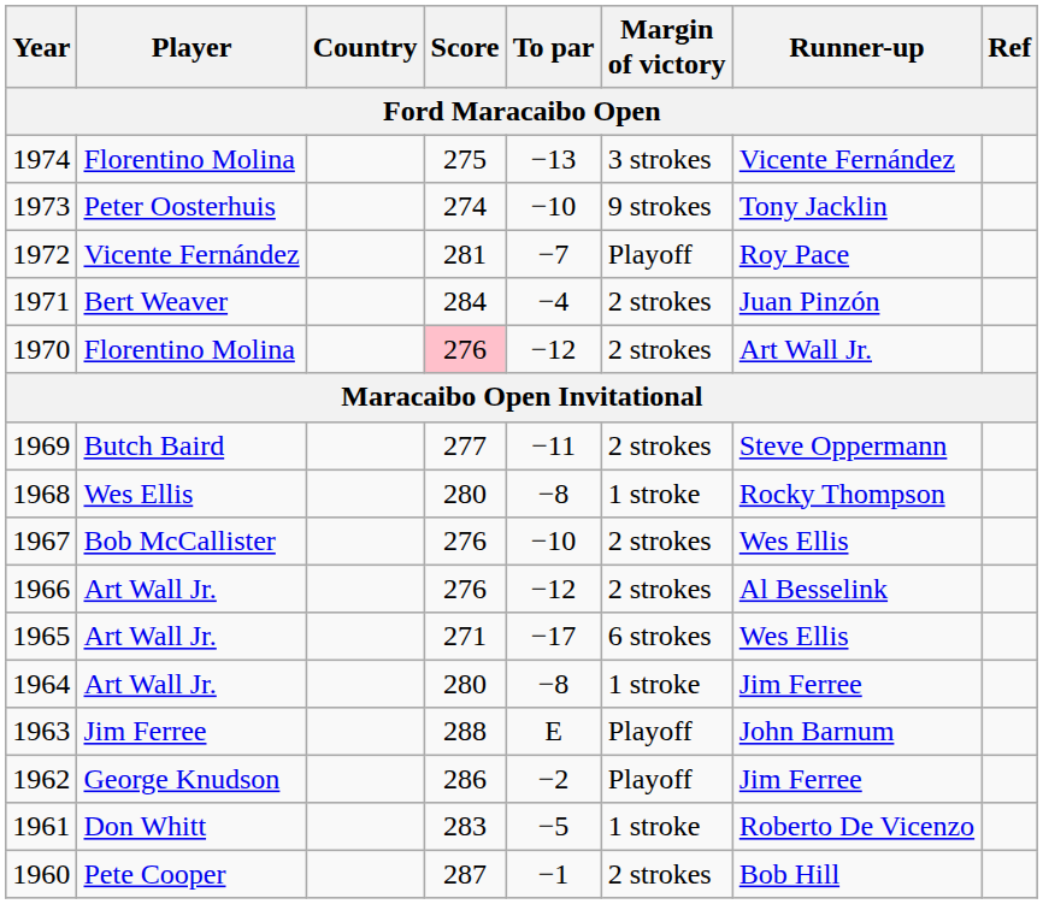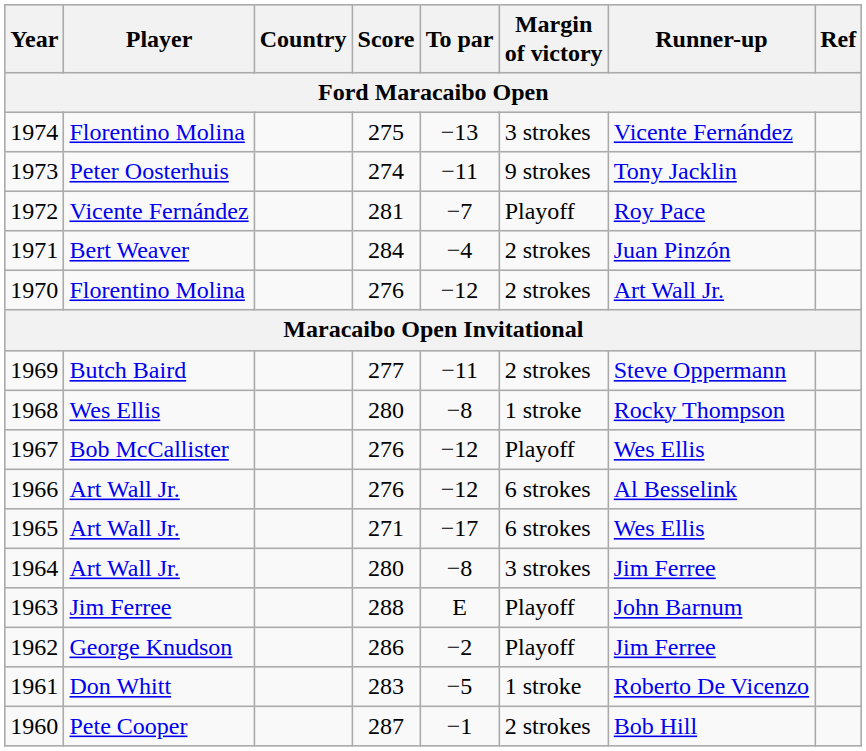 <table class="wikitable" style="font-size:95%">
 <tr>
 <th>Year</th>
 <th>Player</th>
 <th>Country</th>
 <th>Score</th>
 <th>To par</th>
 <th>Margin<br>of victory</th>
 <th>Runner-up</th>
 <th>Ref</th>
 </tr>
 <tr>
 <th colspan=8>Ford Maracaibo Open</th>
 </tr>
 <tr>
 <td>1974</td>
 <td><a href='#'>Florentino Molina</a></td>
 <td></td>
 <td align=center>275</td>
 <td align=center>−13</td>
 <td>3 strokes</td>
 <td> <a href='#'>Vicente Fernández</a></td>
 <td></td>
 </tr>
 <tr>
 <td>1973</td>
 <td><a href='#'>Peter Oosterhuis</a></td>
 <td></td>
 <td align=center>274</td>
-<td align=center>−10</td>
+<td align=center>−11</td>
 <td>9 strokes</td>
 <td> <a href='#'>Tony Jacklin</a></td>
 <td></td>
 </tr>
 <tr>
 <td>1972</td>
 <td><a href='#'>Vicente Fernández</a></td>
 <td></td>
 <td align=center>281</td>
 <td align=center>−7</td>
 <td>Playoff</td>
 <td> <a href='#'>Roy Pace</a></td>
 <td></td>
 </tr>
 <tr>
 <td>1971</td>
 <td><a href='#'>Bert Weaver</a></td>
 <td></td>
 <td align=center>284</td>
 <td align=center>−4</td>
 <td>2 strokes</td>
 <td> <a href='#'>Juan Pinzón</a></td>
 <td></td>
 </tr>
 <tr>
 <td>1970</td>
 <td><a href='#'>Florentino Molina</a></td>
 <td></td>
-<td align=center style="background: pink;">276</td>
+<td align=center>276</td>
 <td align=center>−12</td>
 <td>2 strokes</td>
 <td> <a href='#'>Art Wall Jr.</a></td>
 <td></td>
 </tr>
 <tr>
 <th colspan=8>Maracaibo Open Invitational</th>
 </tr>
 <tr>
 <td>1969</td>
 <td><a href='#'>Butch Baird</a></td>
 <td></td>
 <td align=center>277</td>
 <td align=center>−11</td>
 <td>2 strokes</td>
 <td> <a href='#'>Steve Oppermann</a></td>
 <td></td>
 </tr>
 <tr>
 <td>1968</td>
 <td><a href='#'>Wes Ellis</a></td>
 <td></td>
 <td align=center>280</td>
 <td align=center>−8</td>
 <td>1 stroke</td>
 <td> <a href='#'>Rocky Thompson</a></td>
 <td></td>
 </tr>
 <tr>
 <td>1967</td>
 <td><a href='#'>Bob McCallister</a></td>
 <td></td>
 <td align=center>276</td>
-<td align=center>−10</td>
-<td>2 strokes</td>
+<td align=center>−12</td>
+<td>Playoff</td>
 <td> <a href='#'>Wes Ellis</a></td>
 <td></td>
 </tr>
 <tr>
 <td>1966</td>
 <td><a href='#'>Art Wall Jr.</a></td>
 <td></td>
 <td align=center>276</td>
 <td align=center>−12</td>
-<td>2 strokes</td>
+<td>6 strokes</td>
 <td> <a href='#'>Al Besselink</a></td>
 <td></td>
 </tr>
 <tr>
 <td>1965</td>
 <td><a href='#'>Art Wall Jr.</a></td>
 <td></td>
 <td align=center>271</td>
 <td align=center>−17</td>
 <td>6 strokes</td>
 <td> <a href='#'>Wes Ellis</a></td>
 <td></td>
 </tr>
 <tr>
 <td>1964</td>
 <td><a href='#'>Art Wall Jr.</a></td>
 <td></td>
 <td align=center>280</td>
 <td align=center>−8</td>
-<td>1 stroke</td>
+<td>3 strokes</td>
 <td> <a href='#'>Jim Ferree</a></td>
 <td></td>
 </tr>
 <tr>
 <td>1963</td>
 <td><a href='#'>Jim Ferree</a></td>
 <td></td>
 <td align=center>288</td>
 <td align=center>E</td>
 <td>Playoff</td>
 <td> <a href='#'>John Barnum</a></td>
 <td></td>
 </tr>
 <tr>
 <td>1962</td>
 <td><a href='#'>George Knudson</a></td>
 <td></td>
 <td align=center>286</td>
 <td align=center>−2</td>
 <td>Playoff</td>
 <td> <a href='#'>Jim Ferree</a></td>
 <td></td>
 </tr>
 <tr>
 <td>1961</td>
 <td><a href='#'>Don Whitt</a></td>
 <td></td>
 <td align=center>283</td>
 <td align=center>−5</td>
 <td>1 stroke</td>
 <td> <a href='#'>Roberto De Vicenzo</a></td>
 <td></td>
 </tr>
 <tr>
 <td>1960</td>
 <td><a href='#'>Pete Cooper</a></td>
 <td></td>
 <td align=center>287</td>
 <td align=center>−1</td>
 <td>2 strokes</td>
 <td> <a href='#'>Bob Hill</a></td>
 <td></td>
 </tr>
 </table>
